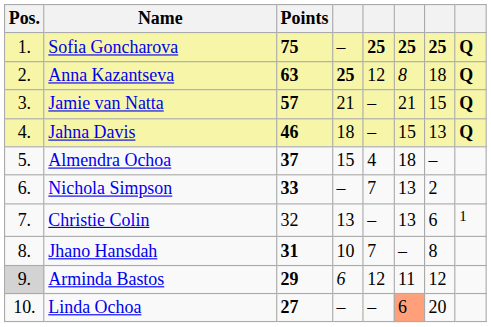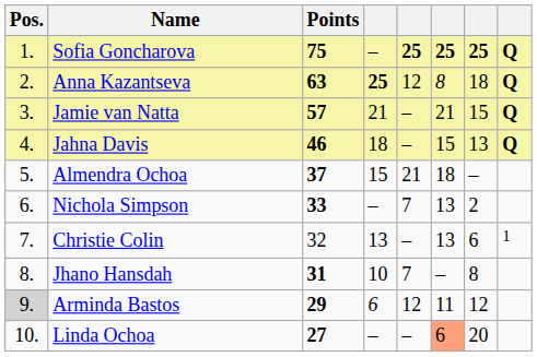 <table class="wikitable">
 <tr>
 <th width=10px>Pos.</th>
 <th width=200px>Name</th>
 <th width=20px>Points</th>
 <th width=20px></th>
 <th width=20px></th>
 <th width=20px></th>
 <th width=20px></th>
 <th width=20px></th>
 </tr>
 <tr style="background:#f7f6a8;">
 <td align=center>1.</td>
 <td> <a href='#'>Sofia Goncharova</a></td>
 <td><strong>75</strong></td>
 <td>–</td>
 <td><strong>25</strong></td>
 <td><strong>25</strong></td>
 <td><strong>25</strong></td>
 <td><strong>Q</strong></td>
 </tr>
 <tr style="background:#f7f6a8;">
 <td align=center>2.</td>
 <td> <a href='#'>Anna Kazantseva</a></td>
 <td><strong>63</strong></td>
 <td><strong>25</strong></td>
 <td>12</td>
 <td><em>8</em></td>
 <td>18</td>
 <td><strong>Q</strong></td>
 </tr>
 <tr style="background:#f7f6a8;">
 <td align=center>3.</td>
 <td> <a href='#'>Jamie van Natta</a></td>
 <td><strong>57</strong></td>
 <td>21</td>
 <td>–</td>
 <td>21</td>
 <td>15</td>
 <td><strong>Q</strong></td>
 </tr>
 <tr style="background:#f7f6a8;">
 <td align=center>4.</td>
 <td> <a href='#'>Jahna Davis</a></td>
 <td><strong>46</strong></td>
 <td>18</td>
 <td>–</td>
 <td>15</td>
 <td>13</td>
 <td><strong>Q</strong></td>
 </tr>
 <tr>
 <td align=center>5.</td>
 <td> <a href='#'>Almendra Ochoa</a></td>
 <td><strong>37</strong></td>
 <td>15</td>
-<td>4</td>
+<td>21</td>
 <td>18</td>
 <td>–</td>
 <td></td>
 </tr>
 <tr>
 <td align=center>6.</td>
 <td> <a href='#'>Nichola Simpson</a></td>
 <td><strong>33</strong></td>
 <td>–</td>
 <td>7</td>
 <td>13</td>
 <td>2</td>
 <td></td>
 </tr>
 <tr>
 <td align=center>7.</td>
 <td> <a href='#'>Christie Colin</a></td>
 <td>32</td>
 <td>13</td>
 <td>–</td>
 <td>13</td>
 <td>6</td>
 <td><sup>1</sup></td>
 </tr>
 <tr>
 <td align=center>8.</td>
 <td> <a href='#'>Jhano Hansdah</a></td>
 <td><strong>31</strong></td>
 <td>10</td>
 <td>7</td>
 <td>–</td>
 <td>8</td>
 <td></td>
 </tr>
 <tr>
 <td align=center style="background: lightgrey;">9.</td>
 <td> <a href='#'>Arminda Bastos</a></td>
 <td><strong>29</strong></td>
 <td><em>6</em></td>
 <td>12</td>
 <td>11</td>
 <td>12</td>
 <td></td>
 </tr>
 <tr>
 <td align=center>10.</td>
 <td> <a href='#'>Linda Ochoa</a></td>
 <td><strong>27</strong></td>
 <td>–</td>
 <td>–</td>
 <td style="background: lightsalmon;">6</td>
 <td>20</td>
 <td></td>
 </tr>
 </table>
